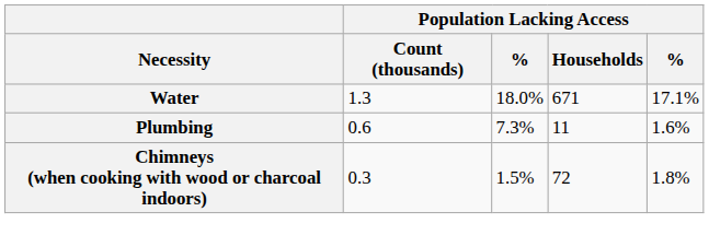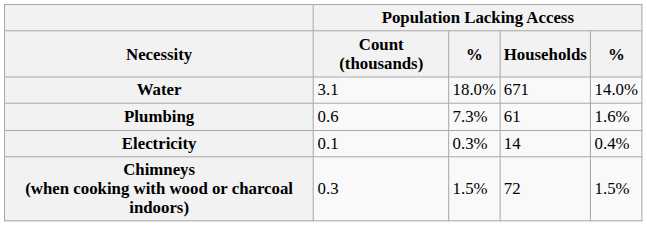 <table class="wikitable">
 <tr>
 <th></th>
 <th colspan="4">Population Lacking Access</th>
 </tr>
 <tr>
 <th>Necessity</th>
 <th>Count (thousands)</th>
 <th>%</th>
 <th>Households</th>
 <th>%</th>
 </tr>
 <tr>
 <th>Water</th>
-<td>1.3</td>
+<td>3.1</td>
 <td>18.0%</td>
 <td>671</td>
-<td>17.1%</td>
+<td>14.0%</td>
 </tr>
 <tr>
 <th>Plumbing</th>
 <td>0.6</td>
 <td>7.3%</td>
-<td>11</td>
+<td>61</td>
 <td>1.6%</td>
+</tr>
+<tr>
+<th>Electricity</th>
+<td>0.1</td>
+<td>0.3%</td>
+<td>14</td>
+<td>0.4%</td>
 </tr>
 <tr>
 <th>Chimneys<br>(when cooking with wood or charcoal indoors)</th>
 <td>0.3</td>
 <td>1.5%</td>
 <td>72</td>
-<td>1.8%</td>
+<td>1.5%</td>
 </tr>
 </table>
